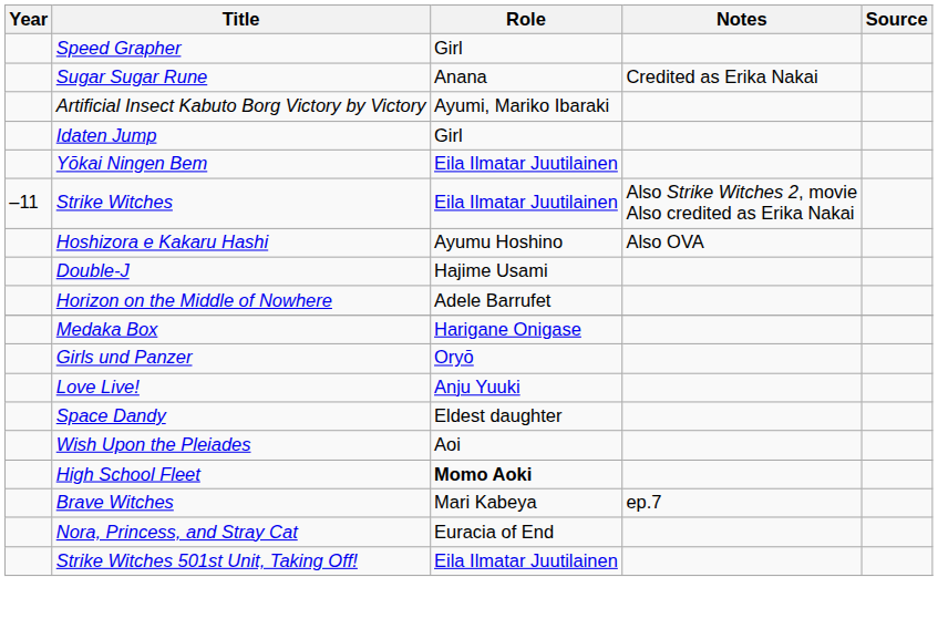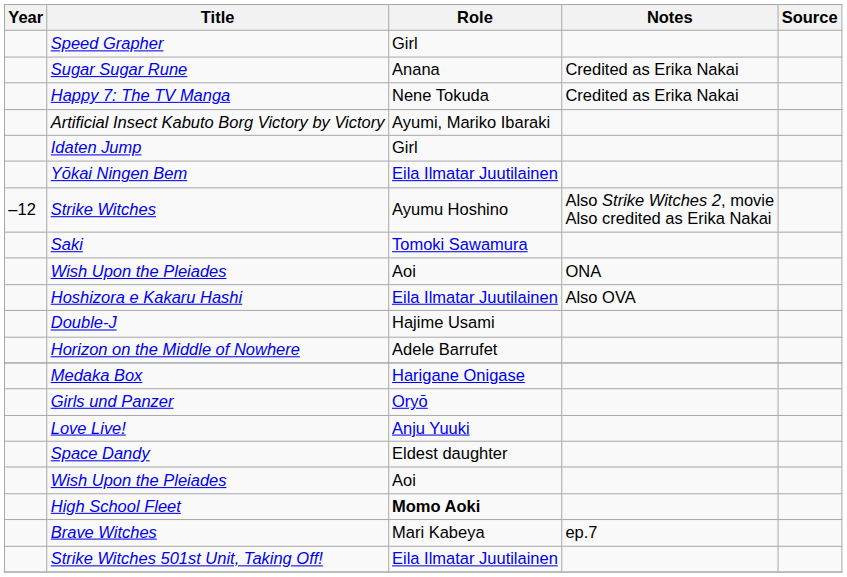 <table class="wikitable sortable plainrowheaders">
 <tr>
 <th>Year</th>
 <th>Title</th>
 <th>Role</th>
 <th class="unsortable">Notes</th>
 <th class="unsortable">Source</th>
 </tr>
 <tr>
 <td></td>
 <td><em><a href='#'>Speed Grapher</a></em></td>
 <td>Girl</td>
 <td> </td>
 <td> </td>
 </tr>
 <tr>
 <td></td>
 <td><em><a href='#'>Sugar Sugar Rune</a></em></td>
 <td>Anana</td>
+<td>Credited as Erika Nakai</td>
+<td> </td>
+</tr>
+<tr>
+<td></td>
+<td><em><a href='#'>Happy 7: The TV Manga</a></em></td>
+<td>Nene Tokuda</td>
 <td>Credited as Erika Nakai</td>
 <td> </td>
 </tr>
 <tr>
 <td></td>
 <td><em>Artificial Insect Kabuto Borg Victory by Victory</em></td>
 <td>Ayumi, Mariko Ibaraki</td>
 <td> </td>
 <td> </td>
 </tr>
 <tr>
 <td></td>
 <td><em><a href='#'>Idaten Jump</a></em> </td>
 <td>Girl</td>
 <td> </td>
 <td> </td>
 </tr>
 <tr>
 <td></td>
 <td><em><a href='#'>Yōkai Ningen Bem</a></em></td>
 <td><a href='#'>Eila Ilmatar Juutilainen</a></td>
 <td> </td>
 <td> </td>
 </tr>
 <tr>
-<td>–11</td>
+<td>–12</td>
 <td><em><a href='#'>Strike Witches</a></em></td>
-<td><a href='#'>Eila Ilmatar Juutilainen</a></td>
+<td>Ayumu Hoshino</td>
 <td>Also <em>Strike Witches 2</em>, movie<br>Also credited as Erika Nakai</td>
 <td> </td>
 </tr>
 <tr>
 <td></td>
+<td><em><a href='#'>Saki</a></em></td>
+<td><a href='#'>Tomoki Sawamura</a></td>
+<td> </td>
+<td> </td>
+</tr>
+<tr>
+<td></td>
+<td><em><a href='#'>Wish Upon the Pleiades</a></em></td>
+<td>Aoi</td>
+<td>ONA</td>
+<td> </td>
+</tr>
+<tr>
+<td></td>
 <td><em><a href='#'>Hoshizora e Kakaru Hashi</a></em></td>
-<td>Ayumu Hoshino</td>
+<td><a href='#'>Eila Ilmatar Juutilainen</a></td>
 <td>Also OVA</td>
 <td> </td>
 </tr>
 <tr>
 <td></td>
 <td><em><a href='#'>Double-J</a></em></td>
 <td>Hajime Usami</td>
 <td> </td>
 <td> </td>
 </tr>
 <tr>
 <td></td>
 <td><em><a href='#'>Horizon on the Middle of Nowhere</a></em></td>
 <td>Adele Barrufet</td>
 <td> </td>
 <td> </td>
 </tr>
 <tr>
 </tr>
 <tr>
 <td></td>
 <td><em><a href='#'>Medaka Box</a></em></td>
 <td><a href='#'>Harigane Onigase</a></td>
 <td> </td>
 <td></td>
 </tr>
 <tr>
 <td></td>
 <td><em><a href='#'>Girls und Panzer</a></em></td>
 <td><a href='#'>Oryō</a></td>
 <td></td>
 <td></td>
 </tr>
 <tr>
 <td></td>
 <td><em><a href='#'>Love Live!</a></em></td>
 <td><a href='#'>Anju Yuuki</a></td>
 <td> </td>
 <td> </td>
 </tr>
 <tr>
 <td></td>
 <td><em><a href='#'>Space Dandy</a></em></td>
 <td>Eldest daughter</td>
 <td> </td>
 <td> </td>
 </tr>
 <tr>
 <td></td>
 <td><em><a href='#'>Wish Upon the Pleiades</a></em></td>
 <td>Aoi</td>
 <td></td>
 <td></td>
 </tr>
 <tr>
 <td></td>
 <td><em><a href='#'>High School Fleet</a></em></td>
 <td><strong>Momo Aoki</strong></td>
 <td></td>
 <td> </td>
 </tr>
 <tr>
 <td></td>
 <td><em><a href='#'>Brave Witches</a></em></td>
 <td>Mari Kabeya</td>
 <td>ep.7</td>
 <td> </td>
 </tr>
 <tr>
 <td></td>
-<td><em><a href='#'>Nora, Princess, and Stray Cat</a></em></td>
-<td>Euracia of End</td>
-<td></td>
-<td></td>
-</tr>
-<tr>
-<td></td>
 <td><em><a href='#'>Strike Witches 501st Unit, Taking Off!</a></em></td>
 <td><a href='#'>Eila Ilmatar Juutilainen</a></td>
 <td></td>
 <td></td>
 </tr>
 <tr>
 </tr>
 </table>
